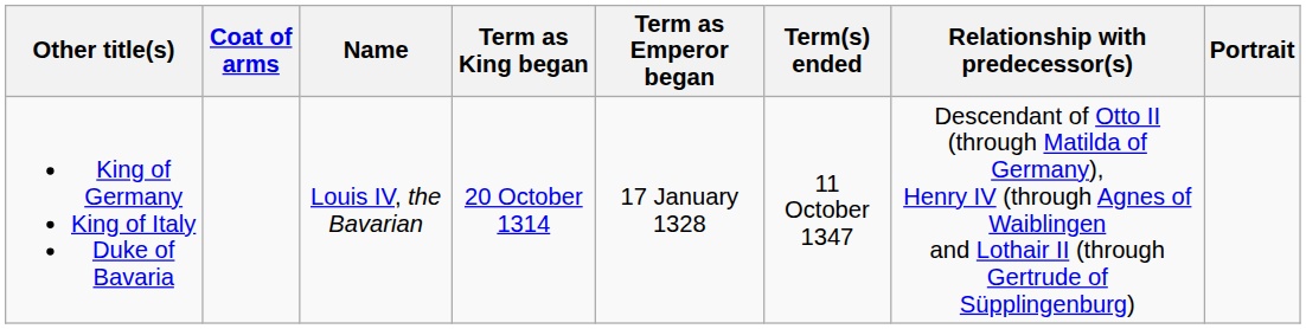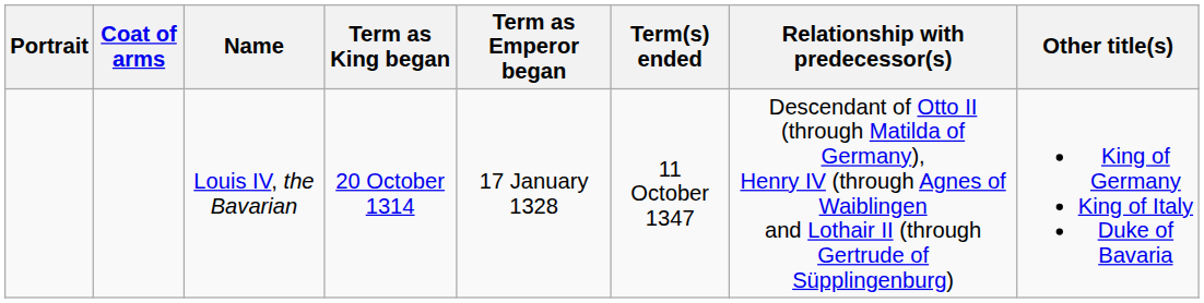 <table class="wikitable" style="text-align:center">
 <tr>
-<th>Other title(s)</th>
+<th>Portrait</th>
 <th><a href='#'>Coat of arms</a></th>
 <th>Name<br></th>
 <th>Term as King began</th>
 <th>Term as Emperor began</th>
 <th>Term(s) ended</th>
 <th>Relationship with predecessor(s)</th>
-<th>Portrait</th>
+<th>Other title(s)</th>
 </tr>
 <tr>
-<td class=small><br><ul><li><a href='#'>King of Germany</a></li><li><a href='#'>King of Italy</a></li><li><a href='#'>Duke of Bavaria</a></li></ul></td>
+<td></td>
 <td></td>
 <td><a href='#'>Louis IV</a>, <em>the Bavarian</em><br></td>
 <td><a href='#'>20 October 1314</a></td>
 <td>17 January 1328</td>
 <td>11 October 1347</td>
 <td>Descendant of <a href='#'>Otto II</a> (through <a href='#'>Matilda of Germany</a>),<br><a href='#'>Henry IV</a> (through <a href='#'>Agnes of Waiblingen</a><br>and <a href='#'>Lothair II</a> (through <a href='#'>Gertrude of Süpplingenburg</a>)</td>
-<td></td>
+<td class=small><br><ul><li><a href='#'>King of Germany</a></li><li><a href='#'>King of Italy</a></li><li><a href='#'>Duke of Bavaria</a></li></ul></td>
 </tr>
 </table>
